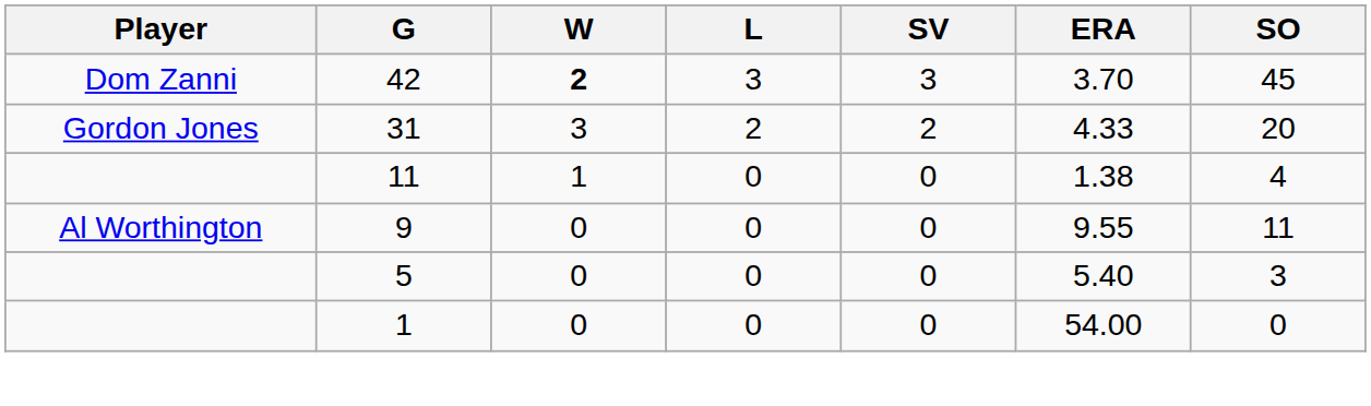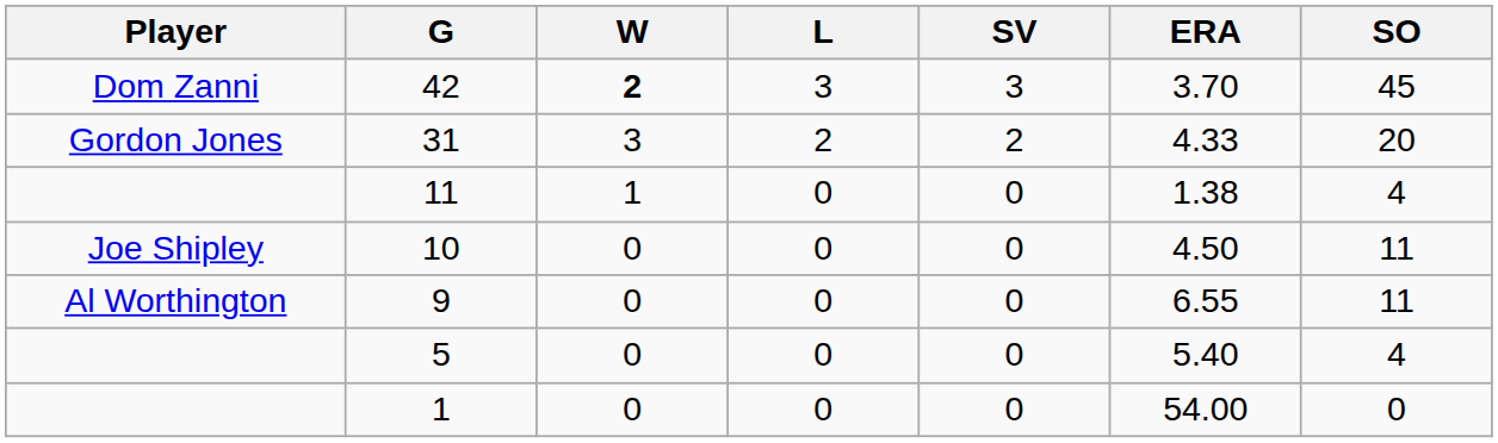 <table class="wikitable sortable">
 <tr>
 <th bgcolor="#DDDDFF" width="16%">Player</th>
 <th bgcolor="#DDDDFF" width="9%">G</th>
 <th bgcolor="#DDDDFF" width="9%">W</th>
 <th bgcolor="#DDDDFF" width="9%">L</th>
 <th bgcolor="#DDDDFF" width="9%">SV</th>
 <th bgcolor="#DDDDFF" width="9%">ERA</th>
 <th bgcolor="#DDDDFF" width="9%">SO</th>
 </tr>
 <tr align="center">
 <td><a href='#'>Dom Zanni</a></td>
 <td>42</td>
 <td><strong>2</strong></td>
 <td>3</td>
 <td>3</td>
 <td>3.70</td>
 <td>45</td>
 </tr>
 <tr align="center">
 <td><a href='#'>Gordon Jones</a></td>
 <td>31</td>
 <td>3</td>
 <td>2</td>
 <td>2</td>
 <td>4.33</td>
 <td>20</td>
 </tr>
 <tr align="center">
 <td></td>
 <td>11</td>
 <td>1</td>
 <td>0</td>
 <td>0</td>
 <td>1.38</td>
 <td>4</td>
 </tr>
 <tr align="center">
+<td><a href='#'>Joe Shipley</a></td>
+<td>10</td>
+<td>0</td>
+<td>0</td>
+<td>0</td>
+<td>4.50</td>
+<td>11</td>
+</tr>
+<tr align="center">
 <td><a href='#'>Al Worthington</a></td>
 <td>9</td>
 <td>0</td>
 <td>0</td>
 <td>0</td>
-<td>9.55</td>
+<td>6.55</td>
 <td>11</td>
 </tr>
 <tr align="center">
 <td></td>
 <td>5</td>
 <td>0</td>
 <td>0</td>
 <td>0</td>
 <td>5.40</td>
-<td>3</td>
+<td>4</td>
 </tr>
 <tr align="center">
 <td></td>
 <td>1</td>
 <td>0</td>
 <td>0</td>
 <td>0</td>
 <td>54.00</td>
 <td>0</td>
 </tr>
 </table>
